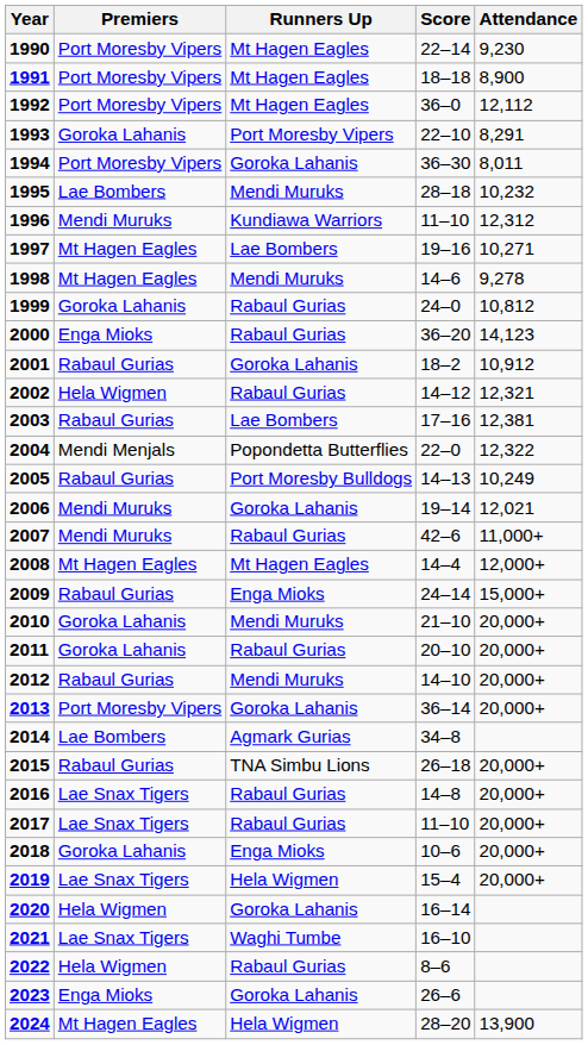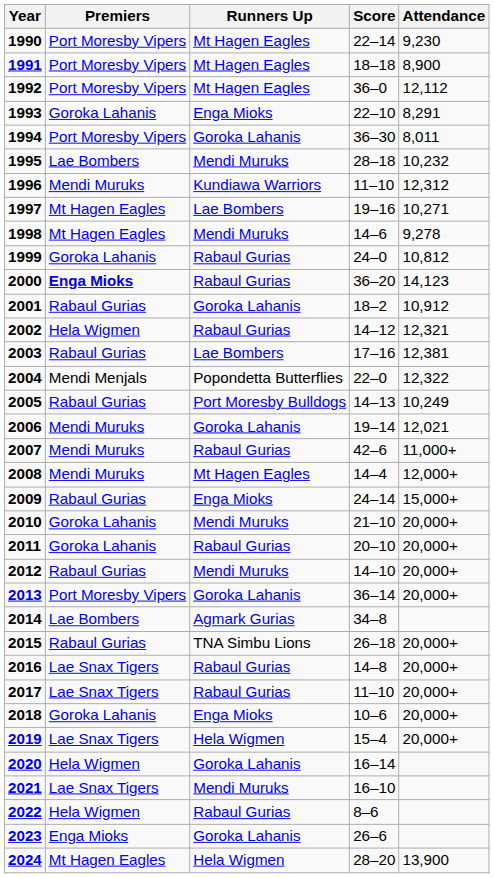 <table class="wikitable">
 <tr>
 <th><strong>Year</strong></th>
 <th><strong>Premiers</strong></th>
 <th><strong>Runners Up</strong></th>
 <th><strong>Score</strong></th>
 <th><strong>Attendance</strong></th>
 </tr>
 <tr>
 <td><strong>1990</strong></td>
 <td><a href='#'>Port Moresby Vipers</a></td>
 <td><a href='#'>Mt Hagen Eagles</a></td>
 <td>22–14</td>
 <td>9,230</td>
 </tr>
 <tr>
 <td><strong><a href='#'>1991</a></strong></td>
 <td><a href='#'>Port Moresby Vipers</a></td>
 <td><a href='#'>Mt Hagen Eagles</a></td>
 <td>18–18</td>
 <td>8,900</td>
 </tr>
 <tr>
 <td><strong>1992</strong></td>
 <td><a href='#'>Port Moresby Vipers</a></td>
 <td><a href='#'>Mt Hagen Eagles</a></td>
 <td>36–0</td>
 <td>12,112</td>
 </tr>
 <tr>
 <td><strong>1993</strong></td>
 <td><a href='#'>Goroka Lahanis</a></td>
-<td><a href='#'>Port Moresby Vipers</a></td>
+<td><a href='#'>Enga Mioks</a></td>
 <td>22–10</td>
 <td>8,291</td>
 </tr>
 <tr>
 <td><strong>1994</strong></td>
 <td><a href='#'>Port Moresby Vipers</a></td>
 <td><a href='#'>Goroka Lahanis</a></td>
 <td>36–30</td>
 <td>8,011</td>
 </tr>
 <tr>
 <td><strong>1995</strong></td>
 <td><a href='#'>Lae Bombers</a></td>
 <td><a href='#'>Mendi Muruks</a></td>
 <td>28–18</td>
 <td>10,232</td>
 </tr>
 <tr>
 <td><strong> 1996</strong></td>
 <td><a href='#'>Mendi Muruks</a></td>
 <td><a href='#'>Kundiawa Warriors</a></td>
 <td>11–10</td>
 <td>12,312</td>
 </tr>
 <tr>
 <td><strong>1997</strong></td>
 <td><a href='#'>Mt Hagen Eagles</a></td>
 <td><a href='#'>Lae Bombers</a></td>
 <td>19–16</td>
 <td>10,271</td>
 </tr>
 <tr>
 <td><strong>1998</strong></td>
 <td><a href='#'>Mt Hagen Eagles</a></td>
 <td><a href='#'>Mendi Muruks</a></td>
 <td>14–6</td>
 <td>9,278</td>
 </tr>
 <tr>
 <td><strong>1999</strong></td>
 <td><a href='#'>Goroka Lahanis</a></td>
 <td><a href='#'>Rabaul Gurias</a></td>
 <td>24–0</td>
 <td>10,812</td>
 </tr>
 <tr>
 <td><strong>2000</strong></td>
-<td><a href='#'>Enga Mioks</a></td>
+<td><strong><a href='#'>Enga Mioks</a></strong></td>
 <td><a href='#'>Rabaul Gurias</a></td>
 <td>36–20</td>
 <td>14,123</td>
 </tr>
 <tr>
 <td><strong>2001</strong></td>
 <td><a href='#'>Rabaul Gurias</a></td>
 <td><a href='#'>Goroka Lahanis</a></td>
 <td>18–2</td>
 <td>10,912</td>
 </tr>
 <tr>
 <td><strong>2002</strong></td>
 <td><a href='#'>Hela Wigmen</a></td>
 <td><a href='#'>Rabaul Gurias</a></td>
 <td>14–12</td>
 <td>12,321</td>
 </tr>
 <tr>
 <td><strong>2003</strong></td>
 <td><a href='#'>Rabaul Gurias</a></td>
 <td><a href='#'>Lae Bombers</a></td>
 <td>17–16</td>
 <td>12,381</td>
 </tr>
 <tr>
 <td><strong>2004</strong></td>
 <td>Mendi Menjals</td>
 <td>Popondetta Butterflies</td>
 <td>22–0</td>
 <td>12,322</td>
 </tr>
 <tr>
 <td><strong>2005</strong></td>
 <td><a href='#'>Rabaul Gurias</a></td>
 <td><a href='#'>Port Moresby Bulldogs</a></td>
 <td>14–13</td>
 <td>10,249</td>
 </tr>
 <tr>
 <td><strong>2006</strong></td>
 <td><a href='#'>Mendi Muruks</a></td>
 <td><a href='#'>Goroka Lahanis</a></td>
 <td>19–14</td>
 <td>12,021</td>
 </tr>
 <tr>
 <td><strong>2007</strong></td>
 <td><a href='#'>Mendi Muruks</a></td>
 <td><a href='#'>Rabaul Gurias</a></td>
 <td>42–6</td>
 <td>11,000+</td>
 </tr>
 <tr>
 <td><strong>2008</strong></td>
-<td><a href='#'>Mt Hagen Eagles</a></td>
+<td><a href='#'>Mendi Muruks</a></td>
 <td><a href='#'>Mt Hagen Eagles</a></td>
 <td>14–4</td>
 <td>12,000+</td>
 </tr>
 <tr>
 <td><strong>2009</strong></td>
 <td><a href='#'>Rabaul Gurias</a></td>
 <td><a href='#'>Enga Mioks</a></td>
 <td>24–14</td>
 <td>15,000+</td>
 </tr>
 <tr>
 <td><strong>2010</strong></td>
 <td><a href='#'>Goroka Lahanis</a></td>
 <td><a href='#'>Mendi Muruks</a></td>
 <td>21–10</td>
 <td>20,000+ </td>
 </tr>
 <tr>
 <td><strong>2011</strong></td>
 <td><a href='#'>Goroka Lahanis</a></td>
 <td><a href='#'>Rabaul Gurias</a></td>
 <td>20–10</td>
 <td>20,000+ </td>
 </tr>
 <tr>
 <td><strong>2012</strong></td>
 <td><a href='#'>Rabaul Gurias</a></td>
 <td><a href='#'>Mendi Muruks</a></td>
 <td>14–10</td>
 <td>20,000+ </td>
 </tr>
 <tr>
 <td><strong><a href='#'>2013</a></strong></td>
 <td><a href='#'>Port Moresby Vipers</a></td>
 <td><a href='#'>Goroka Lahanis</a></td>
 <td>36–14</td>
 <td>20,000+</td>
 </tr>
 <tr>
 <td><strong>2014</strong></td>
 <td><a href='#'>Lae Bombers</a></td>
 <td><a href='#'>Agmark Gurias</a></td>
 <td>34–8</td>
 <td></td>
 </tr>
 <tr>
 <td><strong>2015</strong></td>
 <td><a href='#'>Rabaul Gurias</a></td>
 <td>TNA Simbu Lions</td>
 <td>26–18</td>
 <td>20,000+</td>
 </tr>
 <tr>
 <td><strong>2016</strong></td>
 <td><a href='#'>Lae Snax Tigers</a></td>
 <td><a href='#'>Rabaul Gurias</a></td>
 <td>14–8</td>
 <td>20,000+</td>
 </tr>
 <tr>
 <td><strong>2017</strong></td>
 <td><a href='#'>Lae Snax Tigers</a></td>
 <td><a href='#'>Rabaul Gurias</a></td>
 <td>11–10</td>
 <td>20,000+</td>
 </tr>
 <tr>
 <td><strong>2018</strong></td>
 <td><a href='#'>Goroka Lahanis</a></td>
 <td><a href='#'>Enga Mioks</a></td>
 <td>10–6</td>
 <td>20,000+</td>
 </tr>
 <tr>
 <td><strong><a href='#'>2019</a></strong></td>
 <td><a href='#'>Lae Snax Tigers</a></td>
 <td><a href='#'>Hela Wigmen</a></td>
 <td>15–4</td>
 <td>20,000+</td>
 </tr>
 <tr>
 <td><strong><a href='#'>2020</a></strong></td>
 <td><a href='#'>Hela Wigmen</a></td>
 <td><a href='#'>Goroka Lahanis</a></td>
 <td>16–14</td>
 <td></td>
 </tr>
 <tr>
 <td><strong><a href='#'>2021</a></strong></td>
 <td><a href='#'>Lae Snax Tigers</a></td>
-<td><a href='#'>Waghi Tumbe</a></td>
+<td><a href='#'>Mendi Muruks</a></td>
 <td>16–10</td>
 <td></td>
 </tr>
 <tr>
 <td><strong><a href='#'>2022</a></strong></td>
 <td><a href='#'>Hela Wigmen</a></td>
 <td><a href='#'>Rabaul Gurias</a></td>
 <td>8–6</td>
 <td></td>
 </tr>
 <tr>
 <td><a href='#'><strong>2023</strong></a></td>
 <td><a href='#'>Enga Mioks</a></td>
 <td><a href='#'>Goroka Lahanis</a></td>
 <td>26–6</td>
 <td></td>
 </tr>
 <tr>
 <td><a href='#'><strong>2024</strong></a></td>
 <td><a href='#'>Mt Hagen Eagles</a></td>
 <td><a href='#'>Hela Wigmen</a></td>
 <td>28–20</td>
 <td>13,900</td>
 </tr>
 </table>
